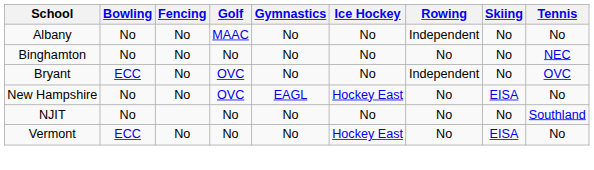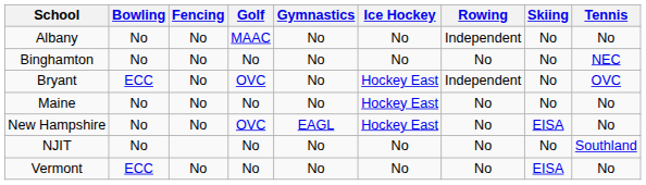 <table class="wikitable sortable">
 <tr style="text-align:center">
 <th>School</th>
 <th><a href='#'>Bowling</a></th>
 <th><a href='#'>Fencing</a></th>
 <th><a href='#'>Golf</a></th>
 <th><a href='#'>Gymnastics</a></th>
 <th><a href='#'>Ice Hockey</a></th>
 <th><a href='#'>Rowing</a></th>
 <th><a href='#'>Skiing</a></th>
 <th><a href='#'>Tennis</a></th>
 </tr>
 <tr style="text-align:center">
 <td>Albany</td>
 <td>No</td>
 <td>No</td>
 <td><a href='#'>MAAC</a></td>
 <td>No</td>
 <td>No</td>
 <td>Independent</td>
 <td>No</td>
 <td>No</td>
 </tr>
 <tr style="text-align:center">
 <td>Binghamton</td>
 <td>No</td>
 <td>No</td>
 <td>No</td>
 <td>No</td>
 <td>No</td>
 <td>No</td>
 <td>No</td>
 <td><a href='#'>NEC</a></td>
 </tr>
 <tr style="text-align:center">
 <td>Bryant</td>
 <td><a href='#'>ECC</a></td>
 <td>No</td>
 <td><a href='#'>OVC</a></td>
 <td>No</td>
-<td>No</td>
+<td><a href='#'>Hockey East</a></td>
 <td>Independent</td>
 <td>No</td>
 <td><a href='#'>OVC</a></td>
+</tr>
+<tr style="text-align:center">
+<td>Maine</td>
+<td>No</td>
+<td>No</td>
+<td>No</td>
+<td>No</td>
+<td><a href='#'>Hockey East</a></td>
+<td>No</td>
+<td>No</td>
+<td>No</td>
 </tr>
 <tr style="text-align:center">
 <td>New Hampshire</td>
 <td>No</td>
 <td>No</td>
 <td><a href='#'>OVC</a></td>
 <td><a href='#'>EAGL</a></td>
 <td><a href='#'>Hockey East</a></td>
 <td>No</td>
 <td><a href='#'>EISA</a></td>
 <td>No</td>
 </tr>
 <tr style="text-align:center">
 <td>NJIT</td>
 <td>No</td>
 <td></td>
 <td>No</td>
 <td>No</td>
 <td>No</td>
 <td>No</td>
 <td>No</td>
 <td><a href='#'>Southland</a></td>
 </tr>
 <tr style="text-align:center">
 <td>Vermont</td>
 <td><a href='#'>ECC</a></td>
 <td>No</td>
 <td>No</td>
 <td>No</td>
-<td><a href='#'>Hockey East</a></td>
+<td>No</td>
 <td>No</td>
 <td><a href='#'>EISA</a></td>
 <td>No</td>
 </tr>
 </table>
